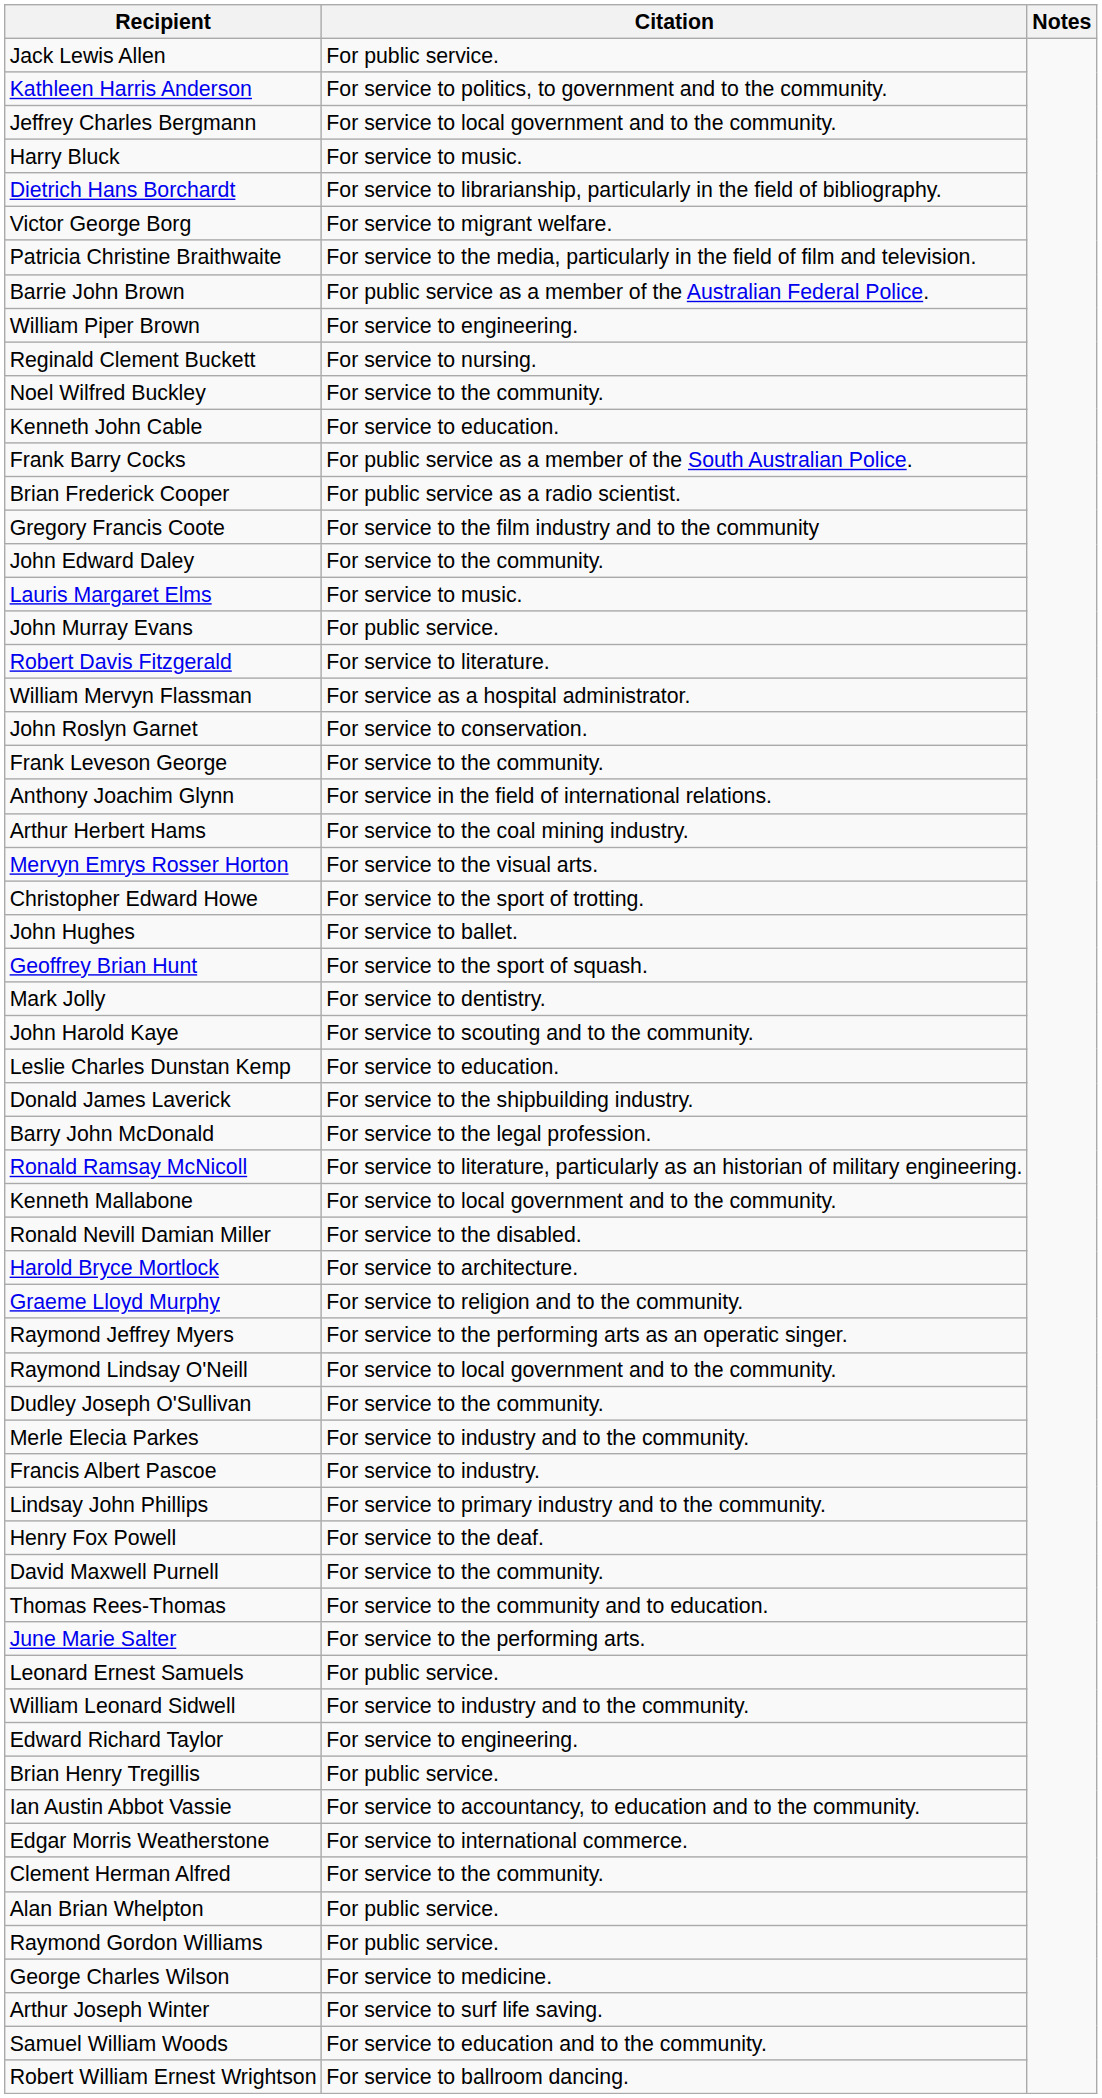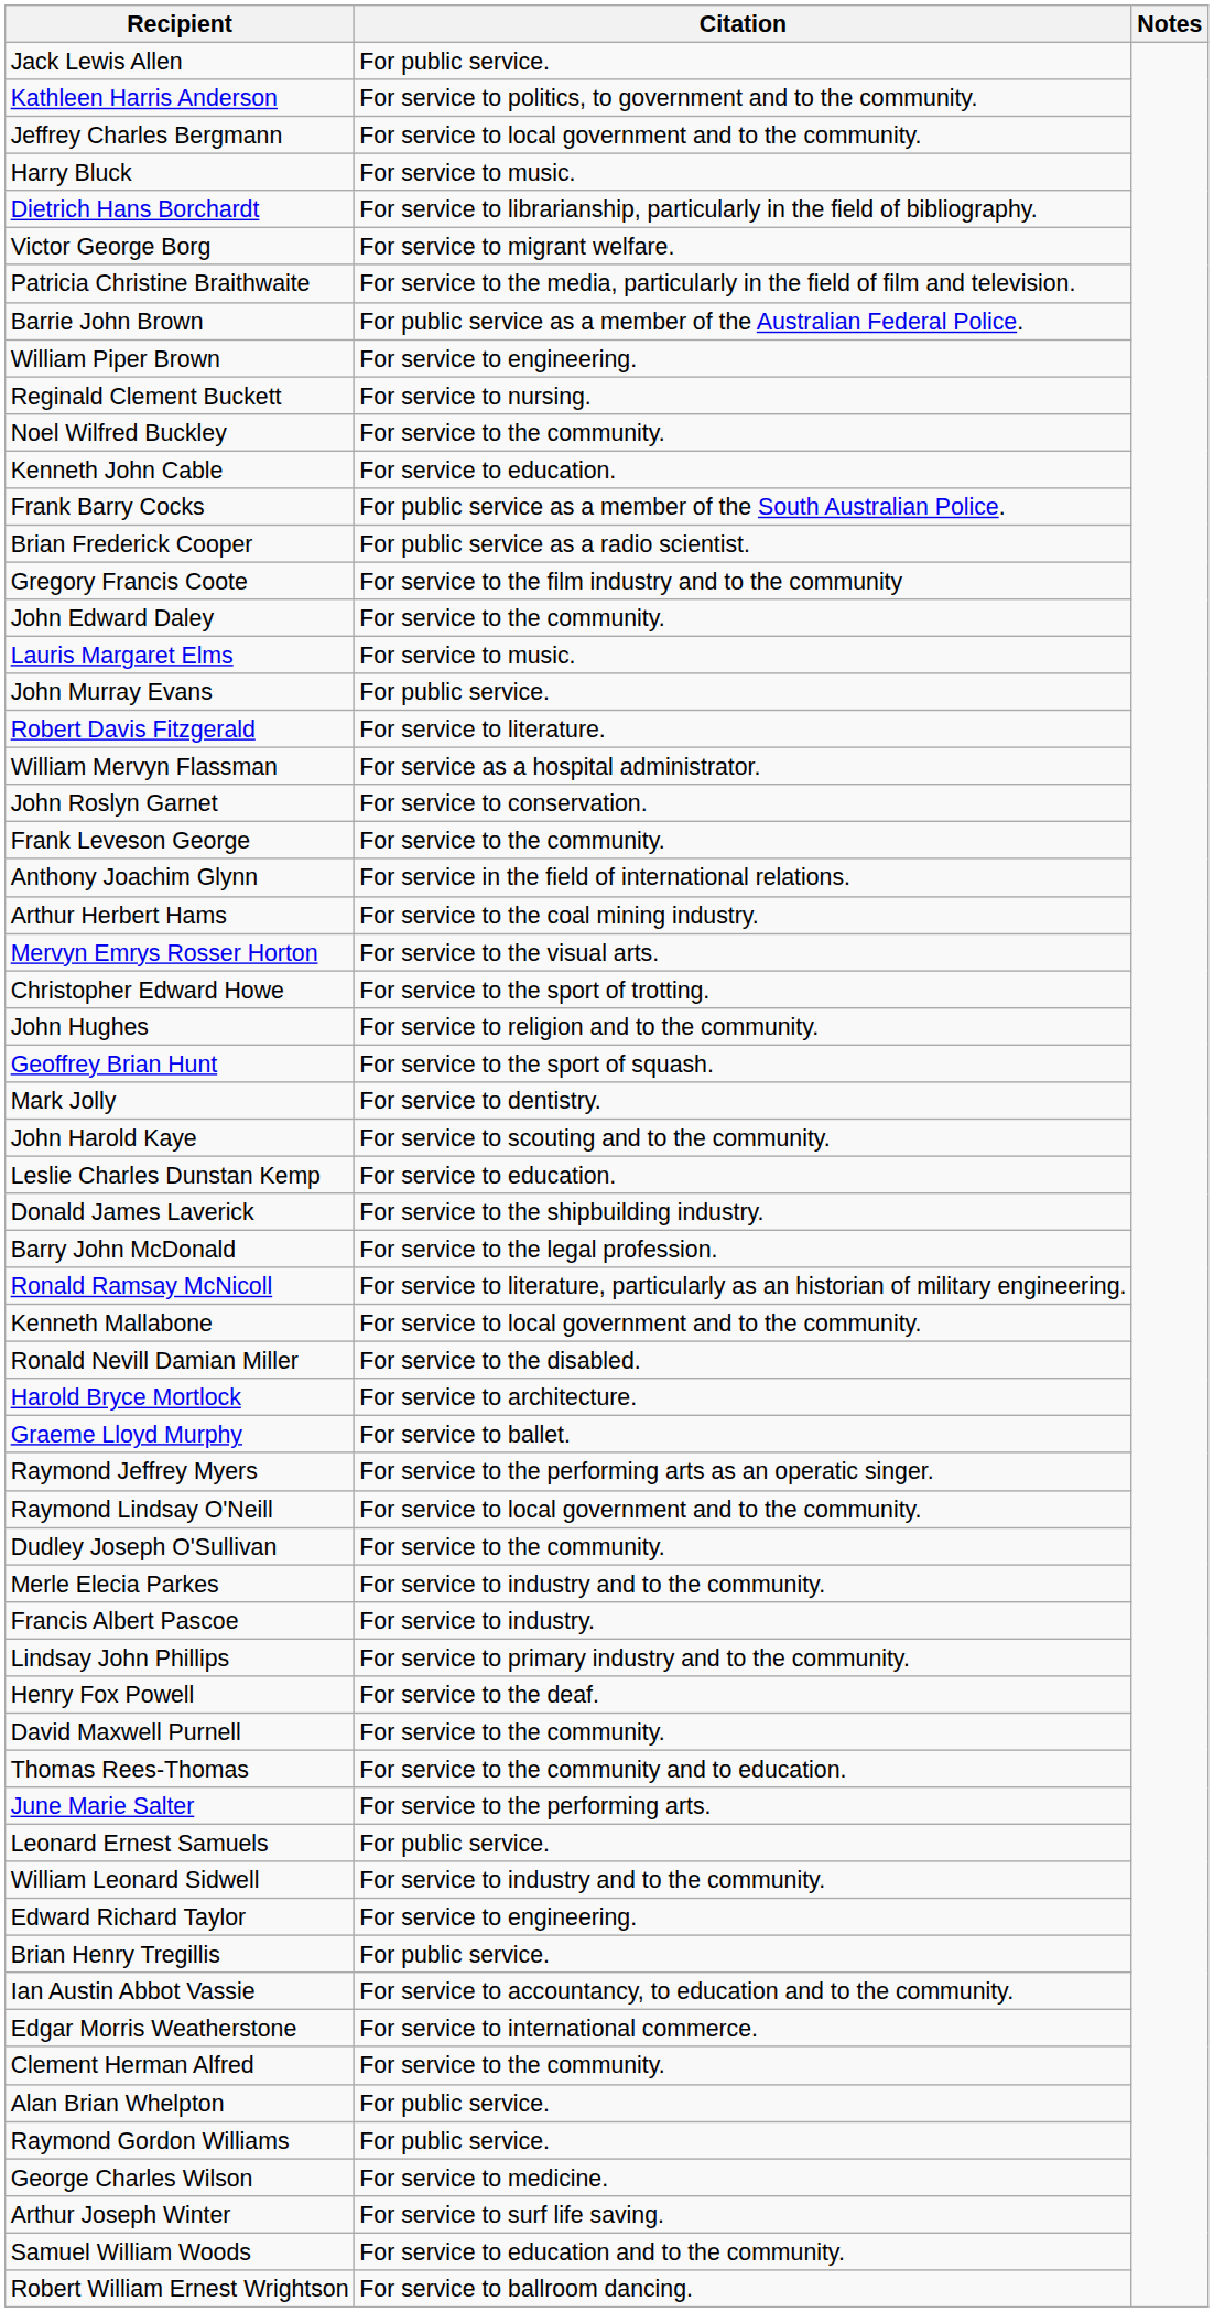 <table class="wikitable" style="font-size:95%;">
 <tr>
 <th>Recipient</th>
 <th>Citation</th>
 <th>Notes</th>
 </tr>
 <tr>
 <td>Jack Lewis Allen</td>
 <td>For public service.</td>
 <td rowspan=61></td>
 </tr>
 <tr>
 <td><a href='#'>Kathleen Harris Anderson</a></td>
 <td>For service to politics, to government and to the community.</td>
 </tr>
 <tr>
 <td>Jeffrey Charles Bergmann</td>
 <td>For service to local government and to the community.</td>
 </tr>
 <tr>
 <td>Harry Bluck</td>
 <td>For service to music.</td>
 </tr>
 <tr>
 <td><a href='#'>Dietrich Hans Borchardt</a></td>
 <td>For service to librarianship, particularly in the field of bibliography.</td>
 </tr>
 <tr>
 <td>Victor George Borg</td>
 <td>For service to migrant welfare.</td>
 </tr>
 <tr>
 <td>Patricia Christine Braithwaite</td>
 <td>For service to the media, particularly in the field of film and television.</td>
 </tr>
 <tr>
 <td> Barrie John Brown</td>
 <td>For public service as a member of the <a href='#'>Australian Federal Police</a>.</td>
 </tr>
 <tr>
 <td>William Piper Brown</td>
 <td>For service to engineering.</td>
 </tr>
 <tr>
 <td>Reginald Clement Buckett</td>
 <td>For service to nursing.</td>
 </tr>
 <tr>
 <td>Noel Wilfred Buckley</td>
 <td>For service to the community.</td>
 </tr>
 <tr>
 <td> Kenneth John Cable</td>
 <td>For service to education.</td>
 </tr>
 <tr>
 <td> Frank Barry Cocks</td>
 <td>For public service as a member of the <a href='#'>South Australian Police</a>.</td>
 </tr>
 <tr>
 <td>Brian Frederick Cooper</td>
 <td>For public service as a radio scientist.</td>
 </tr>
 <tr>
 <td>Gregory Francis Coote</td>
 <td>For service to the film industry and to the community</td>
 </tr>
 <tr>
 <td>John Edward Daley </td>
 <td>For service to the community.</td>
 </tr>
 <tr>
 <td><a href='#'>Lauris Margaret Elms</a> </td>
 <td>For service to music.</td>
 </tr>
 <tr>
 <td>John Murray Evans</td>
 <td>For public service.</td>
 </tr>
 <tr>
 <td><a href='#'>Robert Davis Fitzgerald</a></td>
 <td>For service to literature.</td>
 </tr>
 <tr>
 <td>William Mervyn Flassman</td>
 <td>For service as a hospital administrator.</td>
 </tr>
 <tr>
 <td>John Roslyn Garnet</td>
 <td>For service to conservation.</td>
 </tr>
 <tr>
 <td> Frank Leveson George  </td>
 <td>For service to the community.</td>
 </tr>
 <tr>
 <td> Anthony Joachim Glynn </td>
 <td>For service in the field of international relations.</td>
 </tr>
 <tr>
 <td>Arthur Herbert Hams</td>
 <td>For service to the coal mining industry.</td>
 </tr>
 <tr>
 <td><a href='#'>Mervyn Emrys Rosser Horton</a></td>
 <td>For service to the visual arts.</td>
 </tr>
 <tr>
 <td>Christopher Edward Howe</td>
 <td>For service to the sport of trotting.</td>
 </tr>
 <tr>
 <td> John Hughes </td>
-<td>For service to ballet.</td>
+<td>For service to religion and to the community.</td>
 </tr>
 <tr>
 <td><a href='#'>Geoffrey Brian Hunt</a></td>
 <td>For service to the sport of squash.</td>
 </tr>
 <tr>
 <td> Mark Jolly</td>
 <td>For service to dentistry.</td>
 </tr>
 <tr>
 <td>John Harold Kaye </td>
 <td>For service to scouting and to the community.</td>
 </tr>
 <tr>
 <td> Leslie Charles Dunstan Kemp</td>
 <td>For service to education.</td>
 </tr>
 <tr>
 <td>Donald James Laverick</td>
 <td>For service to the shipbuilding industry.</td>
 </tr>
 <tr>
 <td>Barry John McDonald</td>
 <td>For service to the legal profession.</td>
 </tr>
 <tr>
 <td> <a href='#'>Ronald Ramsay McNicoll</a>  </td>
 <td>For service to literature, particularly as an historian of military engineering.</td>
 </tr>
 <tr>
 <td>Kenneth Mallabone</td>
 <td>For service to local government and to the community.</td>
 </tr>
 <tr>
 <td>Ronald Nevill Damian Miller </td>
 <td>For service to the disabled.</td>
 </tr>
 <tr>
 <td><a href='#'>Harold Bryce Mortlock</a></td>
 <td>For service to architecture.</td>
 </tr>
 <tr>
 <td><a href='#'>Graeme Lloyd Murphy</a></td>
-<td>For service to religion and to the community.</td>
+<td>For service to ballet.</td>
 </tr>
 <tr>
 <td>Raymond Jeffrey Myers</td>
 <td>For service to the performing arts as an operatic singer.</td>
 </tr>
 <tr>
 <td>Raymond Lindsay O'Neill</td>
 <td>For service to local government and to the community.</td>
 </tr>
 <tr>
 <td> Dudley Joseph O'Sullivan</td>
 <td>For service to the community.</td>
 </tr>
 <tr>
 <td>Merle Elecia Parkes</td>
 <td>For service to industry and to the community.</td>
 </tr>
 <tr>
 <td>Francis Albert Pascoe</td>
 <td>For service to industry.</td>
 </tr>
 <tr>
 <td>Lindsay John Phillips</td>
 <td>For service to primary industry and to the community.</td>
 </tr>
 <tr>
 <td>Henry Fox Powell</td>
 <td>For service to the deaf.</td>
 </tr>
 <tr>
 <td>David Maxwell Purnell </td>
 <td>For service to the community.</td>
 </tr>
 <tr>
 <td> Thomas Rees-Thomas </td>
 <td>For service to the community and to education.</td>
 </tr>
 <tr>
 <td><a href='#'>June Marie Salter</a></td>
 <td>For service to the performing arts.</td>
 </tr>
 <tr>
 <td> Leonard Ernest Samuels</td>
 <td>For public service.</td>
 </tr>
 <tr>
 <td>William Leonard Sidwell</td>
 <td>For service to industry and to the community.</td>
 </tr>
 <tr>
 <td>Edward Richard Taylor</td>
 <td>For service to engineering.</td>
 </tr>
 <tr>
 <td>Brian Henry Tregillis</td>
 <td>For public service.</td>
 </tr>
 <tr>
 <td>Ian Austin Abbot Vassie</td>
 <td>For service to accountancy, to education and to the community.</td>
 </tr>
 <tr>
 <td>Edgar Morris Weatherstone</td>
 <td>For service to international commerce.</td>
 </tr>
 <tr>
 <td>Clement Herman Alfred</td>
 <td>For service to the community.</td>
 </tr>
 <tr>
 <td>Alan Brian Whelpton</td>
 <td>For public service.</td>
 </tr>
 <tr>
 <td>Raymond Gordon Williams</td>
 <td>For public service.</td>
 </tr>
 <tr>
 <td> George Charles Wilson</td>
 <td>For service to medicine.</td>
 </tr>
 <tr>
 <td>Arthur Joseph Winter</td>
 <td>For service to surf life saving.</td>
 </tr>
 <tr>
 <td>Samuel William Woods</td>
 <td>For service to education and to the community.</td>
 </tr>
 <tr>
 <td>Robert William Ernest Wrightson</td>
 <td>For service to ballroom dancing.</td>
 </tr>
 </table>
